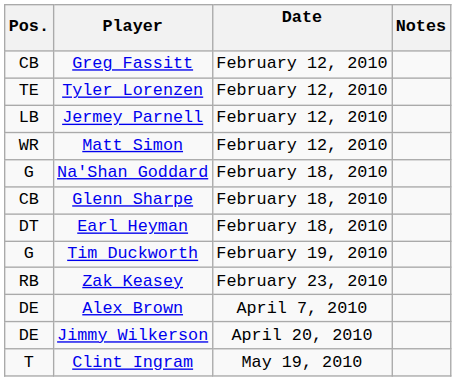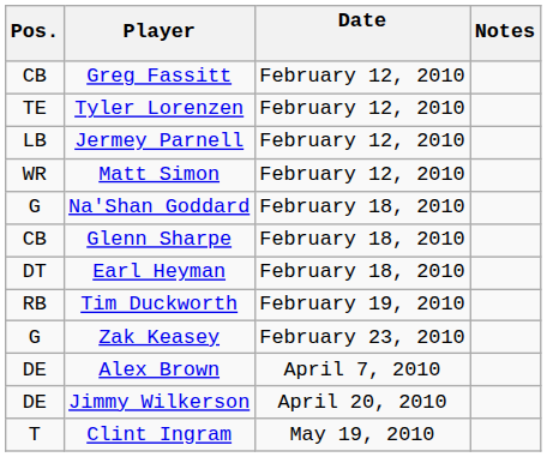 <table class="wikitable sortable" style="font-size: 95%; text-align: center;">
 <tr>
 <th>Pos.</th>
 <th>Player</th>
 <th>Date<br><br></th>
 <th class="unsortable">Notes</th>
 </tr>
 <tr>
 <td>CB</td>
 <td><a href='#'>Greg Fassitt</a></td>
 <td>February 12, 2010</td>
 <td></td>
 </tr>
 <tr>
 <td>TE</td>
 <td><a href='#'>Tyler Lorenzen</a></td>
 <td>February 12, 2010</td>
 <td></td>
 </tr>
 <tr>
 <td>LB</td>
 <td><a href='#'>Jermey Parnell</a></td>
 <td>February 12, 2010</td>
 <td></td>
 </tr>
 <tr>
 <td>WR</td>
 <td><a href='#'>Matt Simon</a></td>
 <td>February 12, 2010</td>
 <td></td>
 </tr>
 <tr>
 <td>G</td>
 <td><a href='#'>Na'Shan Goddard</a></td>
 <td>February 18, 2010</td>
 <td></td>
 </tr>
 <tr>
 <td>CB</td>
 <td><a href='#'>Glenn Sharpe</a></td>
 <td>February 18, 2010</td>
 <td></td>
 </tr>
 <tr>
 <td>DT</td>
 <td><a href='#'>Earl Heyman</a></td>
 <td>February 18, 2010</td>
 <td></td>
 </tr>
 <tr>
-<td>G</td>
+<td>RB</td>
 <td><a href='#'>Tim Duckworth</a></td>
 <td>February 19, 2010</td>
 <td></td>
 </tr>
 <tr>
-<td>RB</td>
+<td>G</td>
 <td><a href='#'>Zak Keasey</a></td>
 <td>February 23, 2010</td>
 <td></td>
 </tr>
 <tr>
 <td>DE</td>
 <td><a href='#'>Alex Brown</a></td>
 <td>April 7, 2010</td>
 <td></td>
 </tr>
 <tr>
 <td>DE</td>
 <td><a href='#'>Jimmy Wilkerson</a></td>
 <td>April 20, 2010</td>
 <td></td>
 </tr>
 <tr>
 <td>T</td>
 <td><a href='#'>Clint Ingram</a></td>
 <td>May 19, 2010</td>
 </tr>
 </table>
